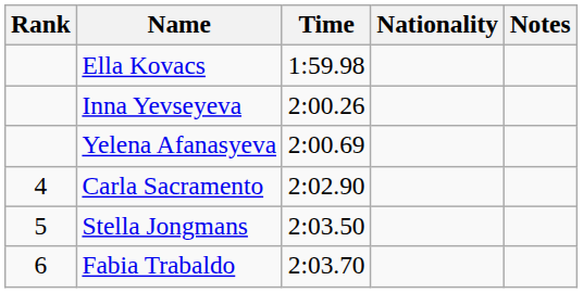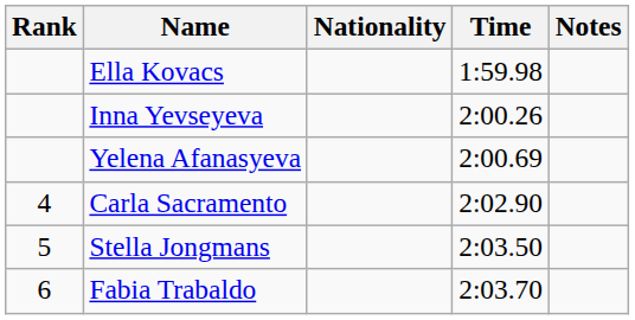 <table class="wikitable sortable" style="text-align:center">
 <tr>
 <th>Rank</th>
 <th>Name</th>
+<th>Nationality</th>
 <th>Time</th>
-<th>Nationality</th>
 <th>Notes</th>
 </tr>
 <tr>
 <td></td>
 <td align="left"><a href='#'>Ella Kovacs</a></td>
+<td align=left></td>
 <td>1:59.98</td>
-<td align=left></td>
 <td></td>
 </tr>
 <tr>
 <td></td>
 <td align="left"><a href='#'>Inna Yevseyeva</a></td>
+<td align=left></td>
 <td>2:00.26</td>
-<td align=left></td>
 <td></td>
 </tr>
 <tr>
 <td></td>
 <td align="left"><a href='#'>Yelena Afanasyeva</a></td>
+<td align=left></td>
 <td>2:00.69</td>
-<td align=left></td>
 <td></td>
 </tr>
 <tr>
 <td>4</td>
 <td align="left"><a href='#'>Carla Sacramento</a></td>
+<td align=left></td>
 <td>2:02.90</td>
-<td align=left></td>
 <td></td>
 </tr>
 <tr>
 <td>5</td>
 <td align="left"><a href='#'>Stella Jongmans</a></td>
+<td align=left></td>
 <td>2:03.50</td>
-<td align=left></td>
 <td></td>
 </tr>
 <tr>
 <td>6</td>
 <td align="left"><a href='#'>Fabia Trabaldo</a></td>
+<td align=left></td>
 <td>2:03.70</td>
-<td align=left></td>
 <td></td>
 </tr>
 </table>
